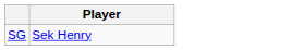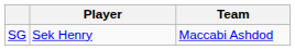 <table class="wikitable">
 <tr>
 <th align="center"></th>
 <th style="text-align:center;width:175px;">Player</th>
+<th style="text-align:center;width:135px;">Team</th>
 </tr>
 <tr>
 <td align=center><a href='#'>SG</a></td>
 <td> <a href='#'>Sek Henry</a></td>
+<td><a href='#'>Maccabi Ashdod</a></td>
 </tr>
 </table>
